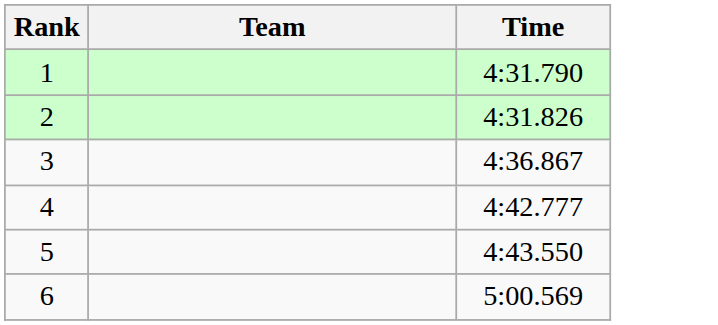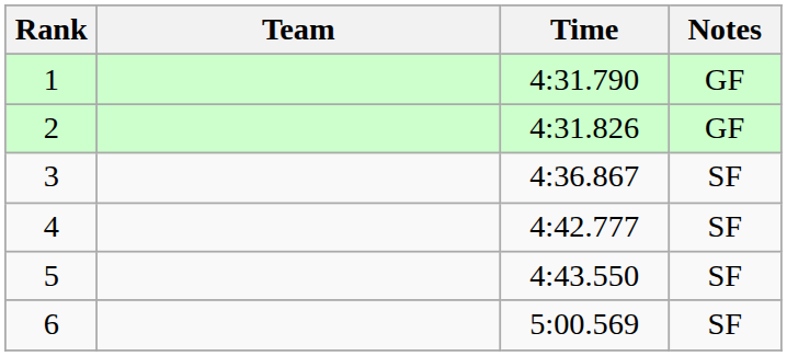 <table class=wikitable style="text-align:center">
 <tr>
 <th width=40>Rank</th>
 <th width=200>Team</th>
 <th width=80>Time</th>
+<th width=50>Notes</th>
 </tr>
 <tr bgcolor="#ccffcc">
 <td>1</td>
 <td align=left></td>
 <td>4:31.790</td>
+<td>GF</td>
 </tr>
 <tr bgcolor="#ccffcc">
 <td>2</td>
 <td align=left></td>
 <td>4:31.826</td>
+<td>GF</td>
 </tr>
 <tr>
 <td>3</td>
 <td align=left></td>
 <td>4:36.867</td>
+<td>SF</td>
 </tr>
 <tr>
 <td>4</td>
 <td align=left></td>
 <td>4:42.777</td>
+<td>SF</td>
 </tr>
 <tr>
 <td>5</td>
 <td align=left></td>
 <td>4:43.550</td>
+<td>SF</td>
 </tr>
 <tr>
 <td>6</td>
 <td align=left></td>
 <td>5:00.569</td>
+<td>SF</td>
 </tr>
 </table>
